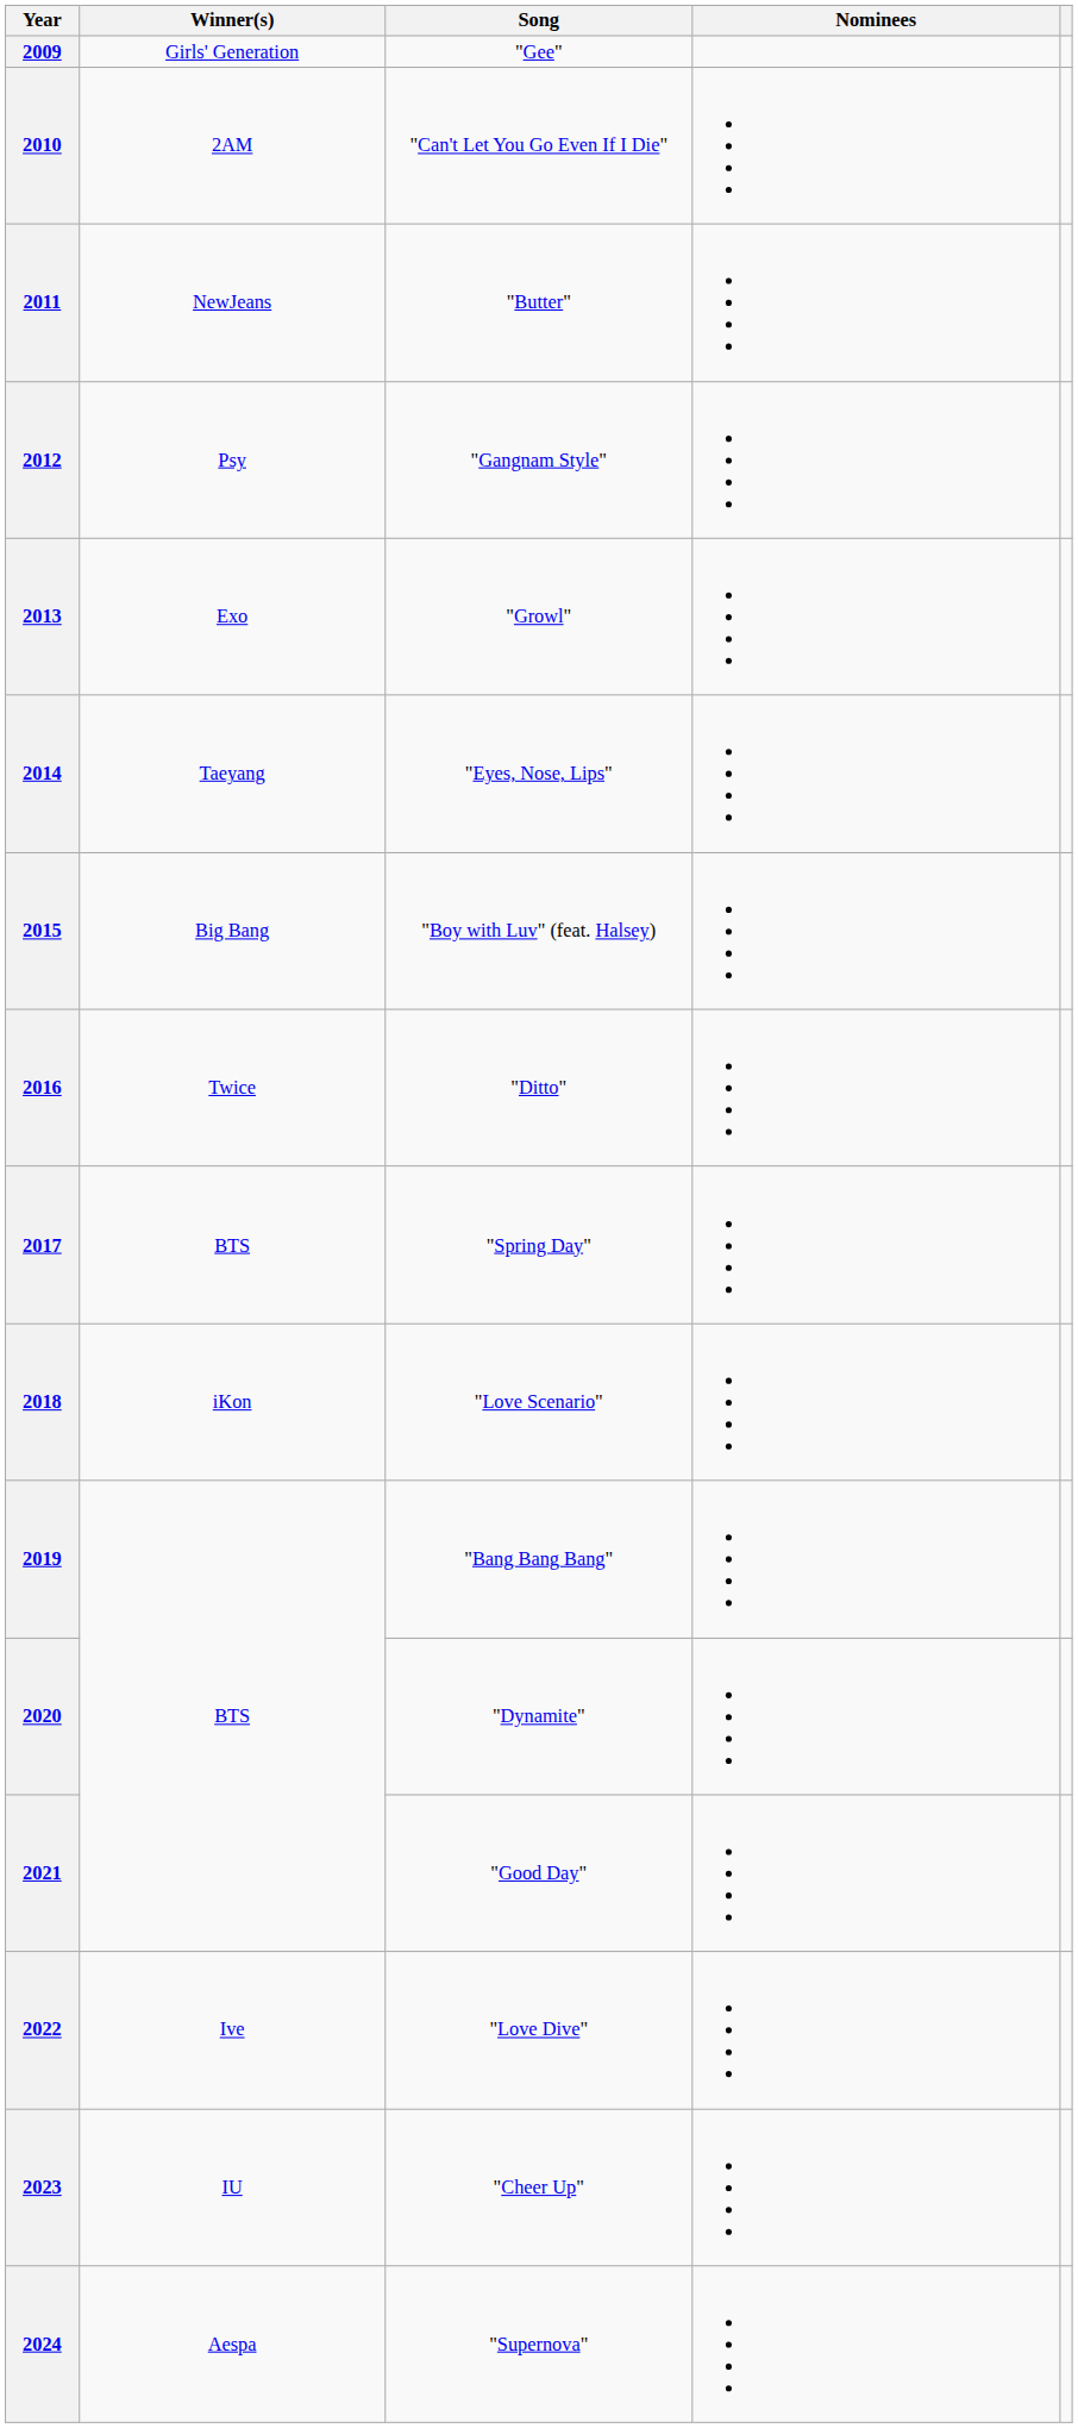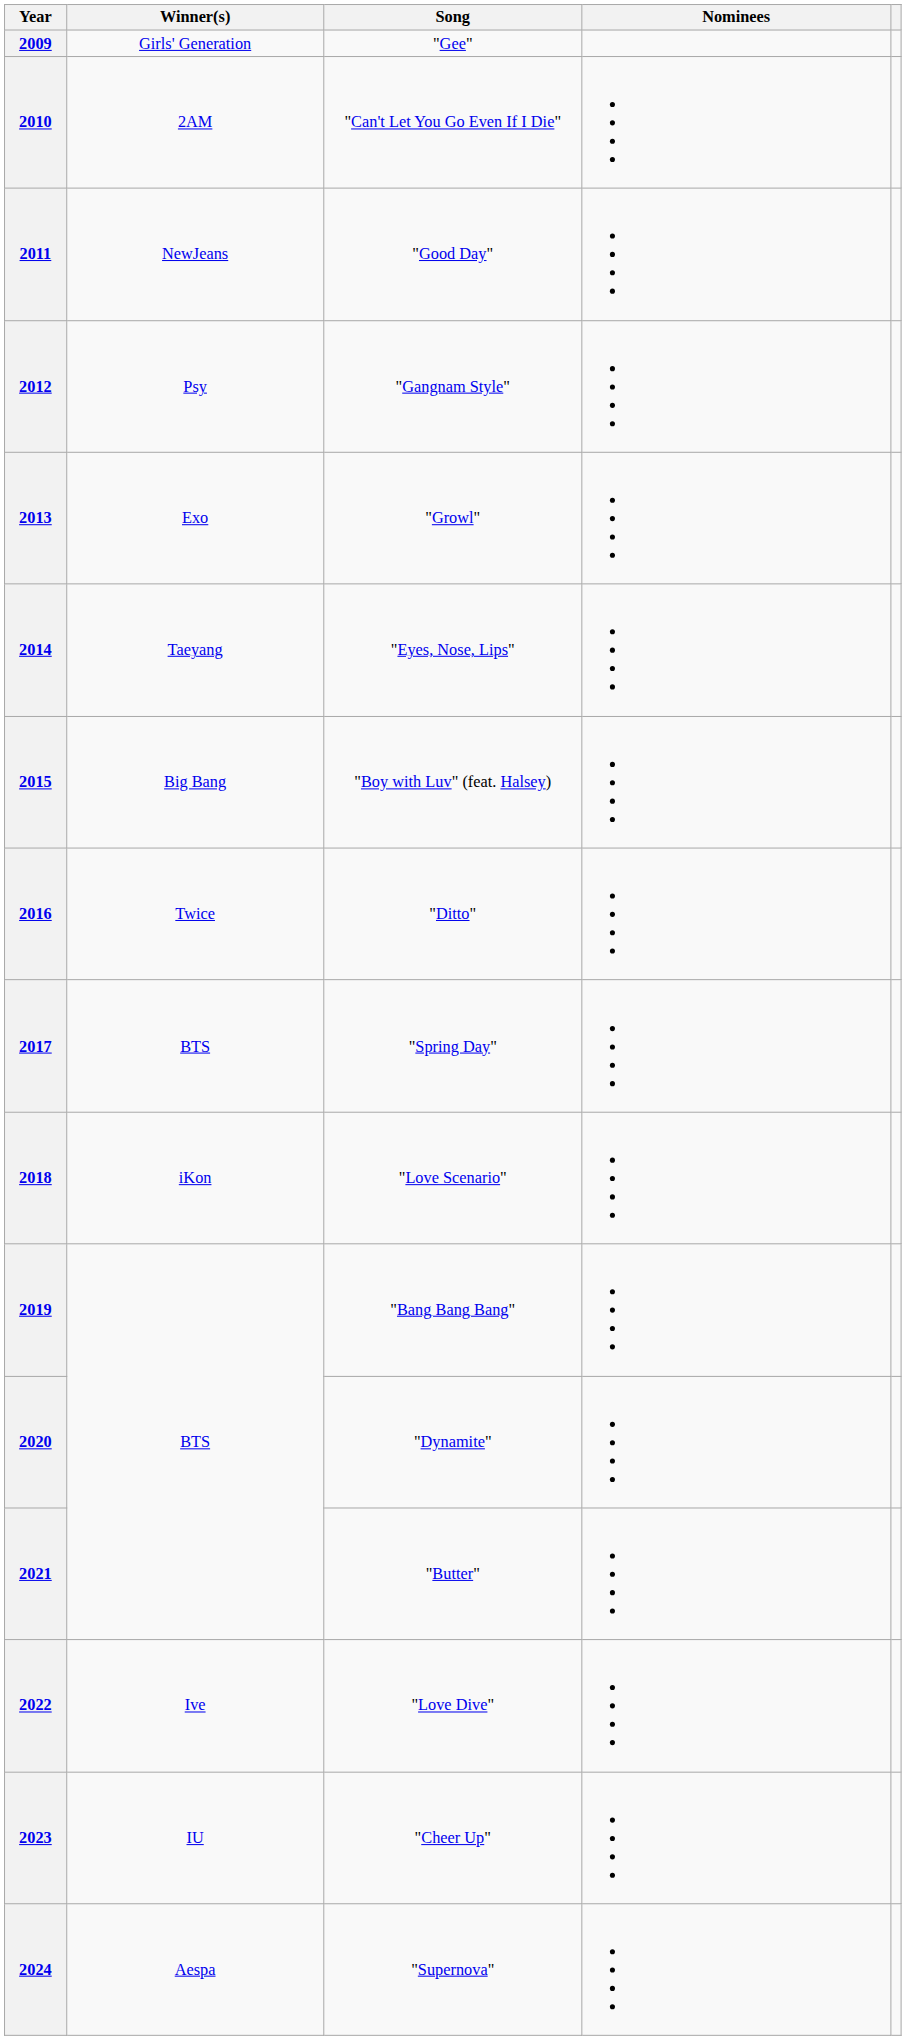 <table class="wikitable sortable" style="text-align:center;">
 <tr>
 <th scope="col" style="width:6%;">Year</th>
 <th scope="col" style="width:25%;">Winner(s)</th>
 <th scope="col" style="width:25%;">Song</th>
 <th scope="col" style="width:30%;" class="unsortable">Nominees</th>
 <th scope="col" style="width:1%;"class="unsortable"></th>
 </tr>
 <tr>
 <th scope="row"><a href='#'>2009</a></th>
 <td><a href='#'>Girls' Generation</a></td>
 <td>"<a href='#'>Gee</a>"</td>
 <td></td>
 <td style="text-align:center;"></td>
 </tr>
 <tr>
 <th scope="row"><a href='#'>2010</a></th>
 <td><a href='#'>2AM</a></td>
 <td>"<a href='#'>Can't Let You Go Even If I Die</a>"</td>
 <td><br><ul><li></li><li></li><li></li><li></li></ul></td>
 <td style="text-align:center;"><br></td>
 </tr>
 <tr>
 <th scope="row"><a href='#'>2011</a></th>
 <td><a href='#'>NewJeans</a></td>
-<td>"<a href='#'>Butter</a>"</td>
+<td>"<a href='#'>Good Day</a>"</td>
 <td><br><ul><li></li><li></li><li></li><li></li></ul></td>
 <td style="text-align:center;"></td>
 </tr>
 <tr>
 <th scope="row"><a href='#'>2012</a></th>
 <td><a href='#'>Psy</a></td>
 <td>"<a href='#'>Gangnam Style</a>"</td>
 <td><br><ul><li></li><li></li><li></li><li></li></ul></td>
 <td style="text-align:center;"><br></td>
 </tr>
 <tr>
 <th scope="row"><a href='#'>2013</a></th>
 <td><a href='#'>Exo</a></td>
 <td>"<a href='#'>Growl</a>"</td>
 <td><br><ul><li></li><li></li><li></li><li></li></ul></td>
 <td style="text-align:center;"><br></td>
 </tr>
 <tr>
 <th scope="row"><a href='#'>2014</a></th>
 <td><a href='#'>Taeyang</a></td>
 <td>"<a href='#'>Eyes, Nose, Lips</a>"</td>
 <td><br><ul><li></li><li></li><li></li><li></li></ul></td>
 <td style="text-align:center;"><br></td>
 </tr>
 <tr>
 <th scope="row"><a href='#'>2015</a></th>
 <td><a href='#'>Big Bang</a></td>
 <td>"<a href='#'>Boy with Luv</a>" (feat. <a href='#'>Halsey</a>)</td>
 <td><br><ul><li></li><li></li><li></li><li></li></ul></td>
 <td style="text-align:center;"><br></td>
 </tr>
 <tr>
 <th scope="row"><a href='#'>2016</a></th>
 <td><a href='#'>Twice</a></td>
 <td>"<a href='#'>Ditto</a>"</td>
 <td><br><ul><li></li><li></li><li></li><li></li></ul></td>
 <td style="text-align:center;"><br></td>
 </tr>
 <tr>
 <th scope="row"><a href='#'>2017</a></th>
 <td><a href='#'>BTS</a></td>
 <td>"<a href='#'>Spring Day</a>"</td>
 <td><br><ul><li></li><li></li><li></li><li></li></ul></td>
 <td style="text-align:center;"><br></td>
 </tr>
 <tr>
 <th scope="row"><a href='#'>2018</a></th>
 <td><a href='#'>iKon</a></td>
 <td>"<a href='#'>Love Scenario</a>"</td>
 <td><br><ul><li></li><li></li><li></li><li></li></ul></td>
 <td style="text-align:center;"><br></td>
 </tr>
 <tr>
 <th scope="row"><a href='#'>2019</a></th>
 <td rowspan="3"><a href='#'>BTS</a></td>
 <td>"<a href='#'>Bang Bang Bang</a>"</td>
 <td><br><ul><li></li><li></li><li></li><li></li></ul></td>
 <td style="text-align:center;"><br></td>
 </tr>
 <tr>
 <th scope="row"><a href='#'>2020</a></th>
 <td>"<a href='#'>Dynamite</a>"</td>
 <td><br><ul><li></li><li></li><li></li><li></li></ul></td>
 <td style="text-align:center;"><br></td>
 </tr>
 <tr>
 <th scope="row"><a href='#'>2021</a></th>
-<td>"<a href='#'>Good Day</a>"</td>
+<td>"<a href='#'>Butter</a>"</td>
 <td><br><ul><li></li><li></li><li></li><li></li></ul></td>
 <td style="text-align:center;"></td>
 </tr>
 <tr>
 <th scope="row"><a href='#'>2022</a></th>
 <td><a href='#'>Ive</a></td>
 <td>"<a href='#'>Love Dive</a>"</td>
 <td><br><ul><li></li><li></li><li></li><li></li></ul></td>
 <td style="text-align:center;"></td>
 </tr>
 <tr>
 <th scope="row"><a href='#'>2023</a></th>
 <td><a href='#'>IU</a></td>
 <td>"<a href='#'>Cheer Up</a>"</td>
 <td><br><ul><li></li><li></li><li></li><li></li></ul></td>
 <td style="text-align:center;"></td>
 </tr>
 <tr>
 <th scope="row"><a href='#'>2024</a></th>
 <td><a href='#'>Aespa</a></td>
 <td>"<a href='#'>Supernova</a>"</td>
 <td><br><ul><li></li><li></li><li></li><li></li></ul></td>
 <td style="text-align:center;"></td>
 </tr>
 </table>
